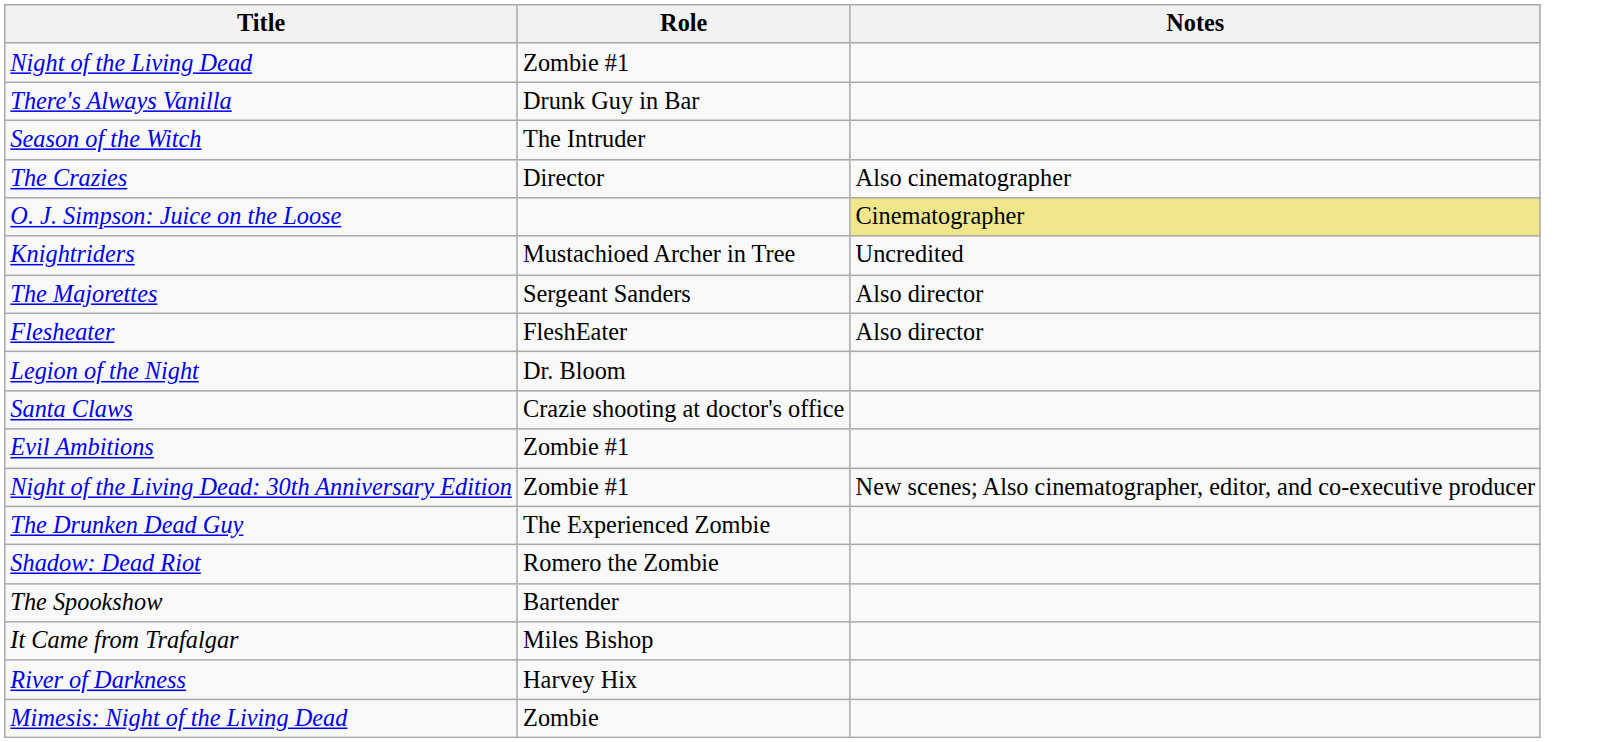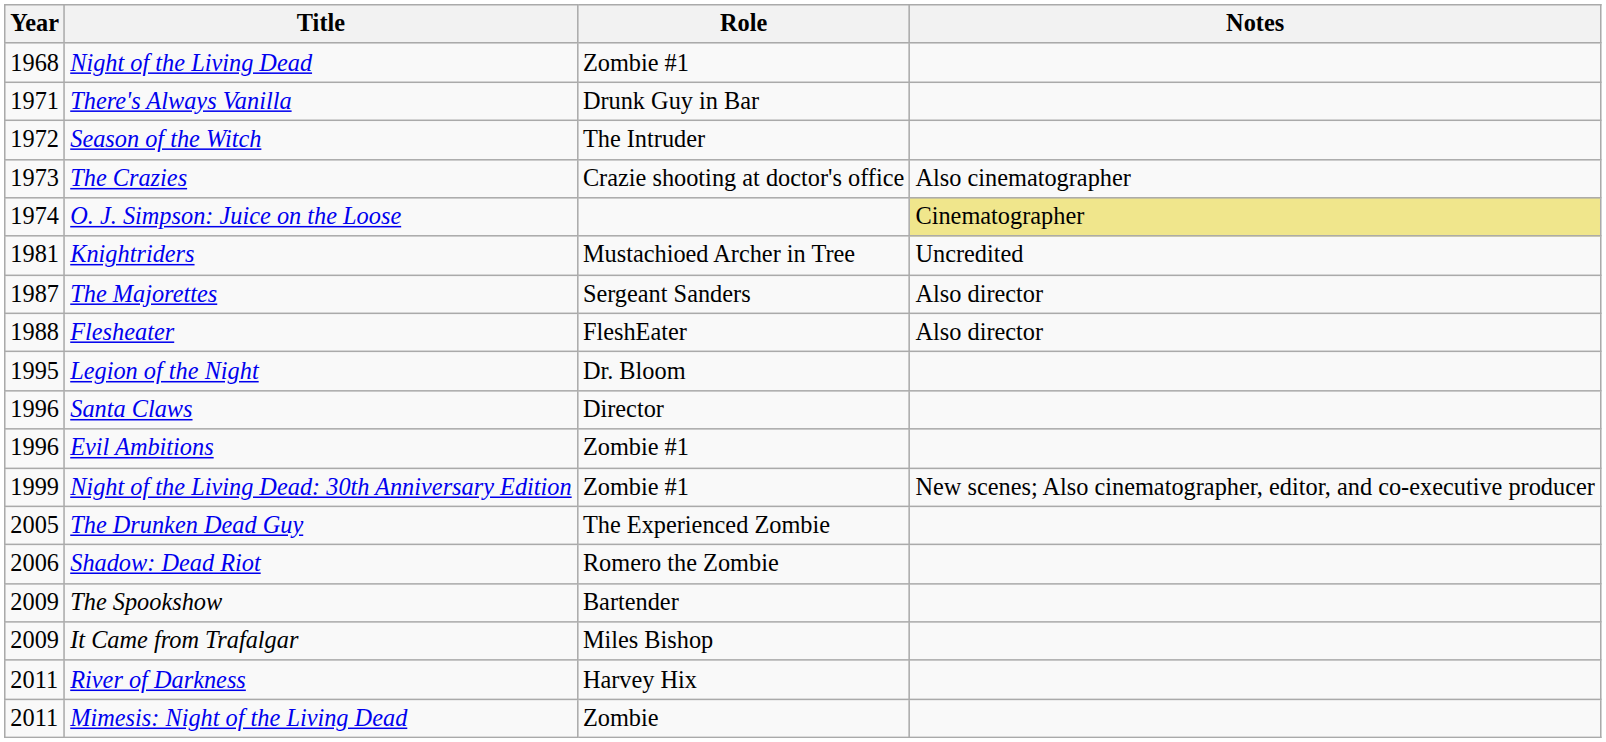 <table class="wikitable">
 <tr>
+<th>Year</th>
 <th>Title</th>
 <th>Role</th>
 <th>Notes</th>
 </tr>
 <tr>
+<td>1968</td>
 <td><em><a href='#'>Night of the Living Dead</a></em></td>
 <td>Zombie #1</td>
 <td></td>
 </tr>
 <tr>
+<td>1971</td>
 <td><em><a href='#'>There's Always Vanilla</a></em></td>
 <td>Drunk Guy in Bar</td>
 <td></td>
 </tr>
 <tr>
+<td>1972</td>
 <td><em><a href='#'>Season of the Witch</a></em></td>
 <td>The Intruder</td>
 <td></td>
 </tr>
 <tr>
+<td>1973</td>
 <td><em><a href='#'>The Crazies</a></em></td>
-<td>Director</td>
+<td>Crazie shooting at doctor's office</td>
 <td>Also cinematographer</td>
 </tr>
 <tr>
+<td>1974</td>
 <td><em><a href='#'>O. J. Simpson: Juice on the Loose</a></em></td>
 <td></td>
 <td style="background: khaki;">Cinematographer</td>
 </tr>
 <tr>
+<td>1981</td>
 <td><em><a href='#'>Knightriders</a></em></td>
 <td>Mustachioed Archer in Tree</td>
 <td>Uncredited</td>
 </tr>
 <tr>
+<td>1987</td>
 <td><em><a href='#'>The Majorettes</a></em></td>
 <td>Sergeant Sanders</td>
 <td>Also director</td>
 </tr>
 <tr>
+<td>1988</td>
 <td><em><a href='#'>Flesheater</a></em></td>
 <td>FleshEater</td>
 <td>Also director</td>
 </tr>
 <tr>
+<td>1995</td>
 <td><em><a href='#'>Legion of the Night</a></em></td>
 <td>Dr. Bloom</td>
 <td></td>
 </tr>
 <tr>
+<td>1996</td>
 <td><em><a href='#'>Santa Claws</a></em></td>
-<td>Crazie shooting at doctor's office</td>
+<td>Director</td>
 <td></td>
 </tr>
 <tr>
+<td>1996</td>
 <td><em><a href='#'>Evil Ambitions</a></em></td>
 <td>Zombie #1</td>
 <td></td>
 </tr>
 <tr>
+<td>1999</td>
 <td><em><a href='#'>Night of the Living Dead: 30th Anniversary Edition</a></em></td>
 <td>Zombie #1</td>
 <td>New scenes; Also cinematographer, editor, and co-executive producer</td>
 </tr>
 <tr>
+<td>2005</td>
 <td><em><a href='#'>The Drunken Dead Guy</a></em></td>
 <td>The Experienced Zombie</td>
 <td></td>
 </tr>
 <tr>
+<td>2006</td>
 <td><em><a href='#'>Shadow: Dead Riot</a></em></td>
 <td>Romero the Zombie</td>
 <td></td>
 </tr>
 <tr>
+<td>2009</td>
 <td><em>The Spookshow</em></td>
 <td>Bartender</td>
 <td></td>
 </tr>
 <tr>
+<td>2009</td>
 <td><em>It Came from Trafalgar</em></td>
 <td>Miles Bishop</td>
 <td></td>
 </tr>
 <tr>
+<td>2011</td>
 <td><em><a href='#'>River of Darkness</a></em></td>
 <td>Harvey Hix</td>
 <td></td>
 </tr>
 <tr>
+<td>2011</td>
 <td><em><a href='#'>Mimesis: Night of the Living Dead</a></em></td>
 <td>Zombie</td>
 <td></td>
 </tr>
 </table>
